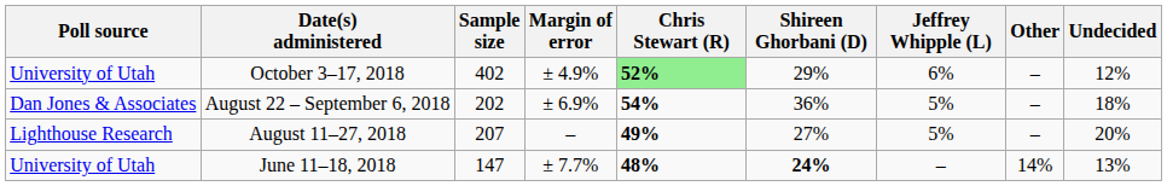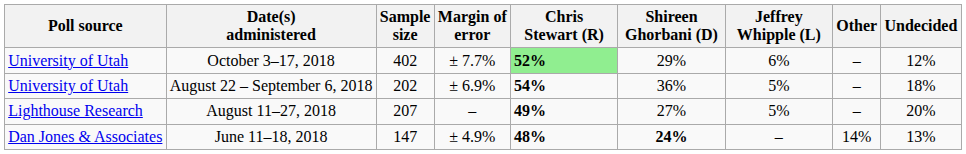 <table class="wikitable">
 <tr>
 <th>Poll source</th>
 <th>Date(s)<br>administered</th>
 <th>Sample<br>size</th>
 <th>Margin of<br>error</th>
 <th style="width:100px;">Chris<br>Stewart (R)</th>
 <th style="width:100px;">Shireen<br>Ghorbani (D)</th>
 <th style="width:100px;">Jeffrey<br>Whipple (L)</th>
 <th style="width:40px;">Other</th>
 <th style="width:40px;">Undecided</th>
 </tr>
 <tr>
 <td><a href='#'>University of Utah</a></td>
 <td align=center>October 3–17, 2018</td>
 <td align=center>402</td>
-<td align=center>± 4.9%</td>
+<td align=center>± 7.7%</td>
 <td style="background: lightgreen;"><strong>52%</strong></td>
 <td align=center>29%</td>
 <td align=center>6%</td>
 <td align=center>–</td>
 <td align=center>12%</td>
 </tr>
 <tr>
-<td><a href='#'>Dan Jones & Associates</a></td>
+<td><a href='#'>University of Utah</a></td>
 <td align=center>August 22 – September 6, 2018</td>
 <td align=center>202</td>
 <td align=center>± 6.9%</td>
 <td><strong>54%</strong></td>
 <td align=center>36%</td>
 <td align=center>5%</td>
 <td align=center>–</td>
 <td align=center>18%</td>
 </tr>
 <tr>
 <td><a href='#'>Lighthouse Research</a></td>
 <td align=center>August 11–27, 2018</td>
 <td align=center>207</td>
 <td align=center>–</td>
 <td><strong>49%</strong></td>
 <td align=center>27%</td>
 <td align=center>5%</td>
 <td align=center>–</td>
 <td align=center>20%</td>
 </tr>
 <tr>
-<td><a href='#'>University of Utah</a></td>
+<td><a href='#'>Dan Jones & Associates</a></td>
 <td align=center>June 11–18, 2018</td>
 <td align=center>147</td>
-<td align=center>± 7.7%</td>
+<td align=center>± 4.9%</td>
 <td><strong>48%</strong></td>
 <td align=center><strong>24%</strong></td>
 <td align=center>–</td>
 <td align=center>14%</td>
 <td align=center>13%</td>
 </tr>
 </table>
